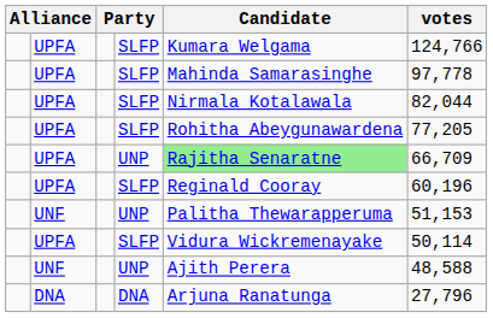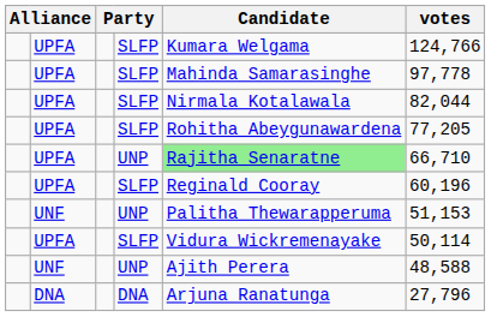 <table class="wikitable sortable mw-collapsible">
 <tr>
 <th colspan="2">Alliance</th>
 <th colspan="2">Party</th>
 <th>Candidate</th>
 <th>votes</th>
 </tr>
 <tr>
 <td bgcolor=> </td>
 <td align=left><a href='#'>UPFA</a></td>
 <td bgcolor=> </td>
 <td align=left><a href='#'>SLFP</a></td>
 <td><a href='#'>Kumara Welgama</a></td>
 <td>124,766</td>
 </tr>
 <tr>
 <td bgcolor=> </td>
 <td align=left><a href='#'>UPFA</a></td>
 <td bgcolor=> </td>
 <td align=left><a href='#'>SLFP</a></td>
 <td><a href='#'>Mahinda Samarasinghe</a></td>
 <td>97,778</td>
 </tr>
 <tr>
 <td bgcolor=> </td>
 <td align=left><a href='#'>UPFA</a></td>
 <td bgcolor=> </td>
 <td align=left><a href='#'>SLFP</a></td>
 <td><a href='#'>Nirmala Kotalawala</a></td>
 <td>82,044</td>
 </tr>
 <tr>
 <td bgcolor=> </td>
 <td align=left><a href='#'>UPFA</a></td>
 <td bgcolor=> </td>
 <td align=left><a href='#'>SLFP</a></td>
 <td><a href='#'>Rohitha Abeygunawardena</a></td>
 <td>77,205</td>
 </tr>
 <tr>
 <td bgcolor=> </td>
 <td align=left><a href='#'>UPFA</a></td>
 <td bgcolor=> </td>
 <td align=left><a href='#'>UNP</a></td>
 <td style="background: lightgreen;"><a href='#'>Rajitha Senaratne</a></td>
-<td>66,709</td>
+<td>66,710</td>
 </tr>
 <tr>
 <td bgcolor=> </td>
 <td align=left><a href='#'>UPFA</a></td>
 <td bgcolor=> </td>
 <td align=left><a href='#'>SLFP</a></td>
 <td><a href='#'>Reginald Cooray</a></td>
 <td>60,196</td>
 </tr>
 <tr>
 <td bgcolor=> </td>
 <td align=left><a href='#'>UNF</a></td>
 <td bgcolor=> </td>
 <td align=left><a href='#'>UNP</a></td>
 <td><a href='#'>Palitha Thewarapperuma</a></td>
 <td>51,153</td>
 </tr>
 <tr>
 <td bgcolor=> </td>
 <td align=left><a href='#'>UPFA</a></td>
 <td bgcolor=> </td>
 <td align=left><a href='#'>SLFP</a></td>
 <td><a href='#'>Vidura Wickremenayake</a></td>
 <td>50,114</td>
 </tr>
 <tr>
 <td bgcolor=> </td>
 <td align=left><a href='#'>UNF</a></td>
 <td bgcolor=> </td>
 <td align=left><a href='#'>UNP</a></td>
 <td><a href='#'>Ajith Perera</a></td>
 <td>48,588</td>
 </tr>
 <tr>
 <td bgcolor=> </td>
 <td align=left><a href='#'>DNA</a></td>
 <td bgcolor=> </td>
 <td align=left><a href='#'>DNA</a></td>
 <td><a href='#'>Arjuna Ranatunga</a></td>
 <td>27,796</td>
 </tr>
 </table>
